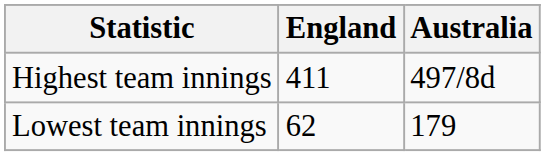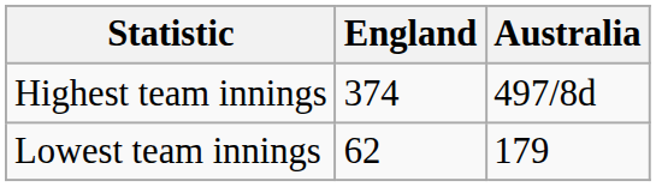 <table class="wikitable">
 <tr>
 <th>Statistic</th>
 <th>England</th>
 <th>Australia</th>
 </tr>
 <tr>
 <td>Highest team innings</td>
-<td>411</td>
+<td>374</td>
 <td>497/8d</td>
 </tr>
 <tr>
 <td>Lowest team innings</td>
 <td>62</td>
 <td>179</td>
 </tr>
 </table>
